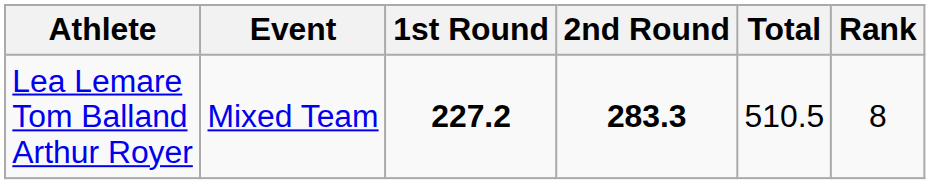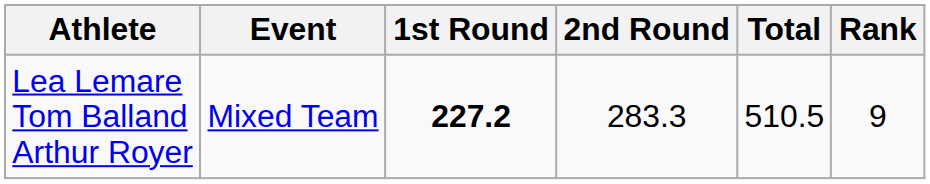 <table class="wikitable">
 <tr>
 <th>Athlete</th>
 <th>Event</th>
 <th>1st Round</th>
 <th>2nd Round</th>
 <th>Total</th>
 <th>Rank</th>
 </tr>
 <tr>
 <td><a href='#'>Lea Lemare</a><br><a href='#'>Tom Balland</a><br><a href='#'>Arthur Royer</a></td>
 <td><a href='#'>Mixed Team</a></td>
 <td align="center"><strong>227.2</strong></td>
-<td align="center"><strong>283.3</strong></td>
+<td align="center">283.3</td>
 <td align="center">510.5</td>
-<td align="center">8</td>
+<td align="center">9</td>
 </tr>
 </table>
